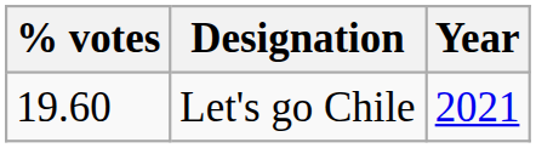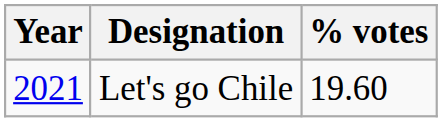 <table class="wikitable">
 <tr>
+<th>Year</th>
+<th>Designation</th>
 <th>% votes</th>
-<th>Designation</th>
-<th>Year</th>
 </tr>
 <tr>
+<td><a href='#'>2021</a></td>
+<td>Let's go Chile</td>
 <td>19.60</td>
-<td>Let's go Chile</td>
-<td><a href='#'>2021</a></td>
 </tr>
 </table>
